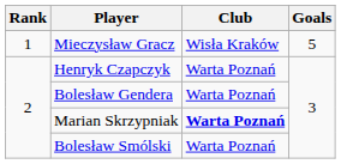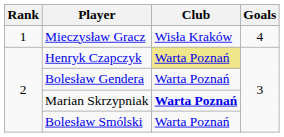 <table class="wikitable" style="text-align:center">
 <tr>
 <th>Rank</th>
 <th>Player</th>
 <th>Club</th>
 <th>Goals</th>
 </tr>
 <tr>
 <td rowspan="1">1</td>
 <td align="left"> <a href='#'>Mieczysław Gracz</a></td>
 <td align="left"><a href='#'>Wisła Kraków</a></td>
-<td rowspan="1">5</td>
+<td rowspan="1">4</td>
 </tr>
 <tr>
 <td rowspan="4">2</td>
 <td align="left"> <a href='#'>Henryk Czapczyk</a></td>
-<td align="left"><a href='#'>Warta Poznań</a></td>
+<td align="left" style="background: khaki;"><a href='#'>Warta Poznań</a></td>
 <td rowspan="4">3</td>
 </tr>
 <tr>
 <td align="left"> <a href='#'>Bolesław Gendera</a></td>
 <td align="left"><a href='#'>Warta Poznań</a></td>
 </tr>
 <tr>
 <td align="left"> Marian Skrzypniak</td>
 <td align="left"><strong><a href='#'>Warta Poznań</a></strong></td>
 </tr>
 <tr>
 <td align="left"> <a href='#'>Bolesław Smólski</a></td>
 <td align="left"><a href='#'>Warta Poznań</a></td>
 </tr>
 </table>
